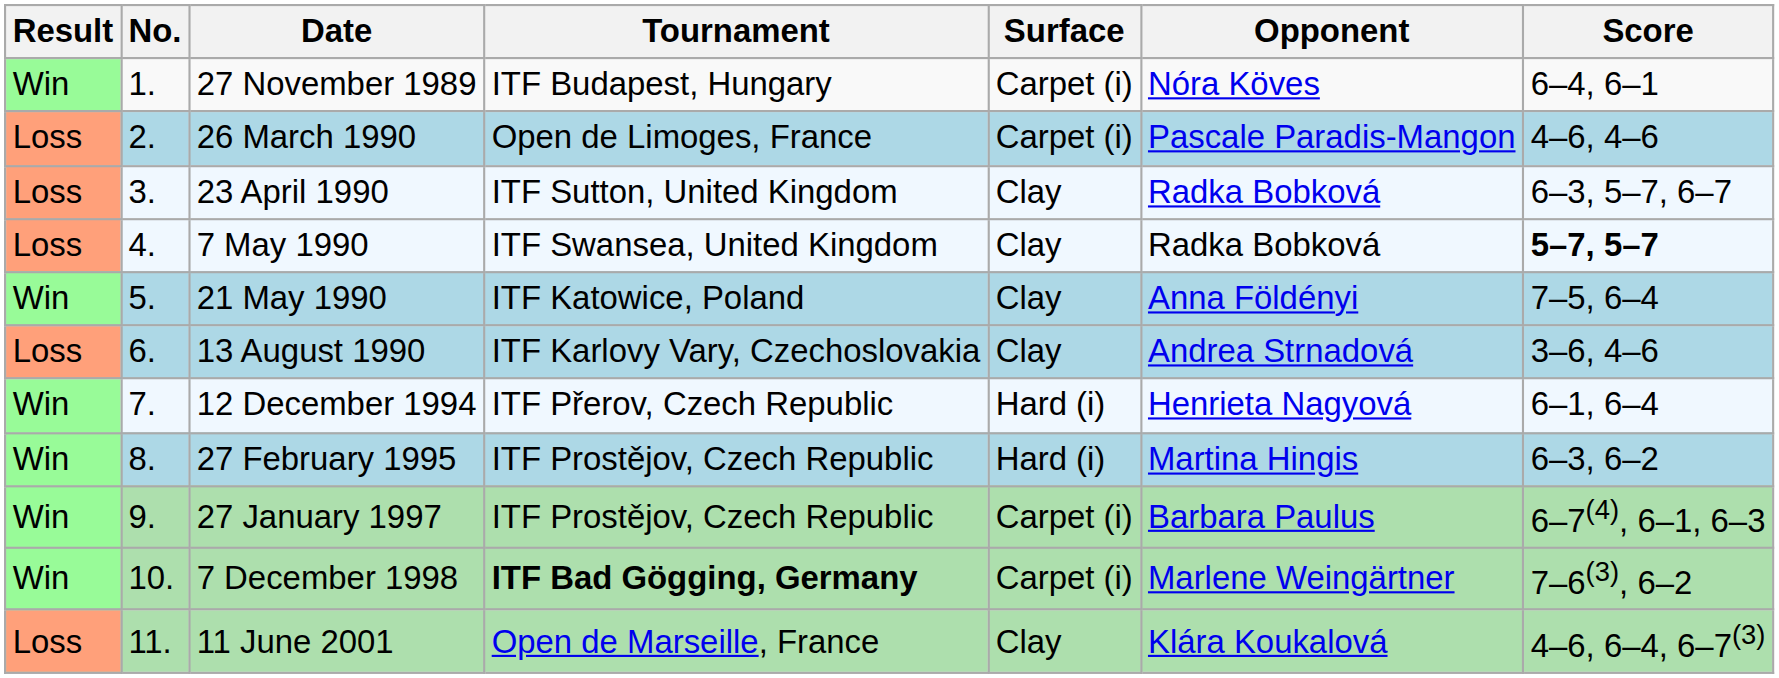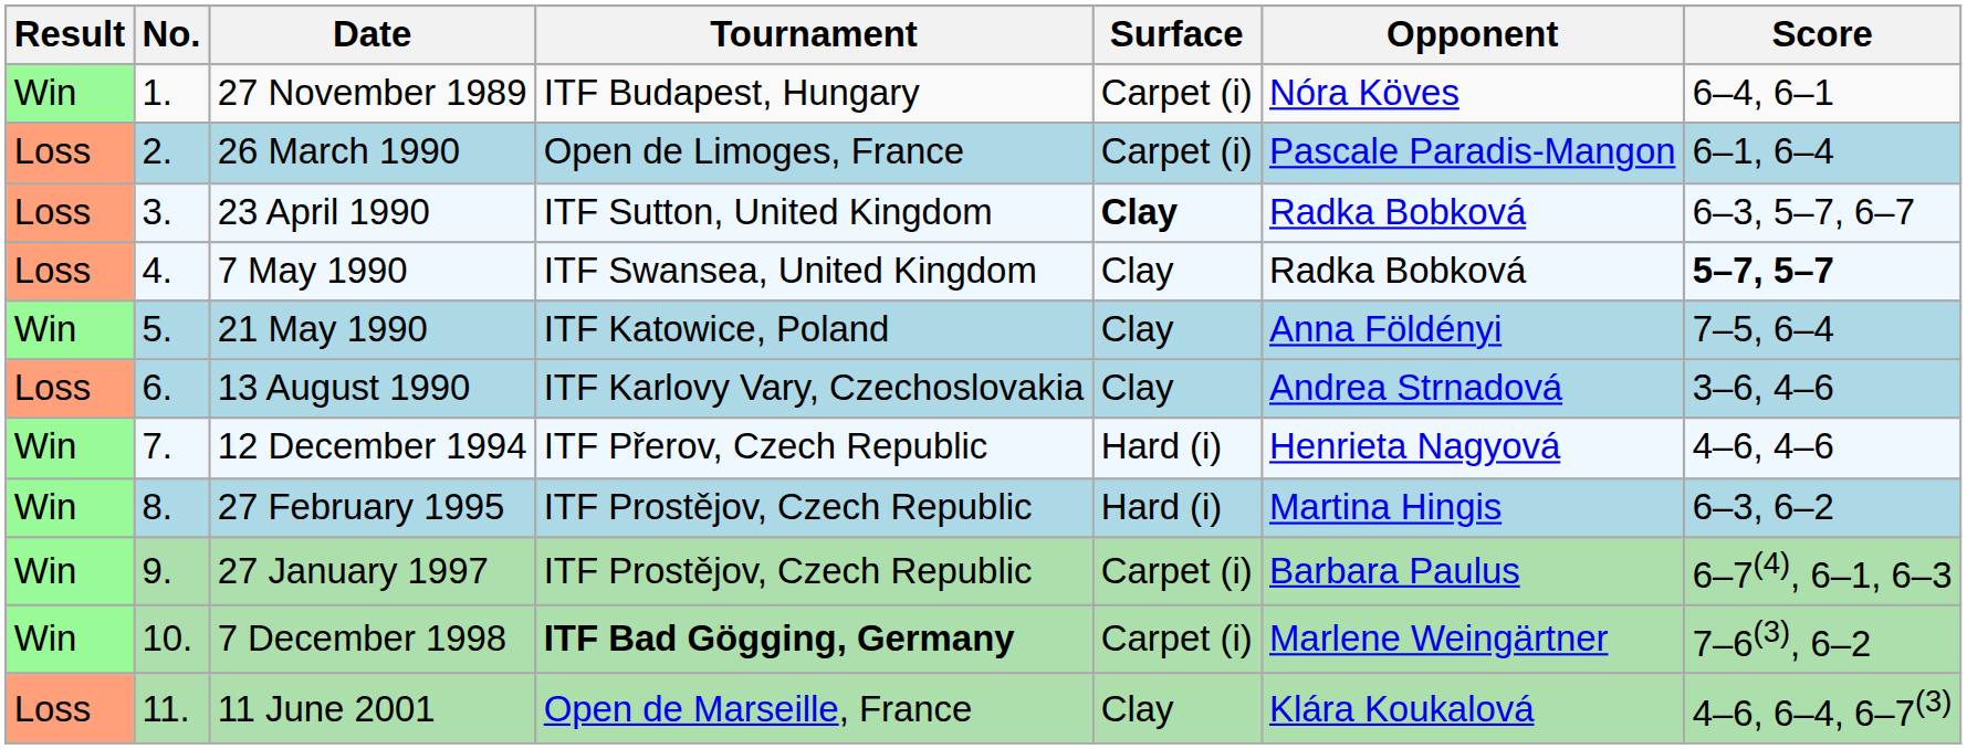 <table class="wikitable" style="font-size:97%">
 <tr>
 <th>Result</th>
 <th>No.</th>
 <th>Date</th>
 <th>Tournament</th>
 <th>Surface</th>
 <th>Opponent</th>
 <th>Score</th>
 </tr>
 <tr>
 <td style="background:#98fb98;">Win</td>
 <td>1.</td>
 <td>27 November 1989</td>
 <td>ITF Budapest, Hungary</td>
 <td>Carpet (i)</td>
 <td> <a href='#'>Nóra Köves</a></td>
 <td>6–4, 6–1</td>
 </tr>
 <tr style="background:lightblue;">
 <td style="background:#ffa07a;">Loss</td>
 <td>2.</td>
 <td>26 March 1990</td>
 <td>Open de Limoges, France</td>
 <td>Carpet (i)</td>
 <td> <a href='#'>Pascale Paradis-Mangon</a></td>
-<td>4–6, 4–6</td>
+<td>6–1, 6–4</td>
 </tr>
 <tr style="background:#f0f8ff;">
 <td style="background:#ffa07a;">Loss</td>
 <td>3.</td>
 <td>23 April 1990</td>
 <td>ITF Sutton, United Kingdom</td>
-<td>Clay</td>
+<td><strong>Clay</strong></td>
 <td> <a href='#'>Radka Bobková</a></td>
 <td>6–3, 5–7, 6–7</td>
 </tr>
 <tr style="background:#f0f8ff;">
 <td style="background:#ffa07a;">Loss</td>
 <td>4.</td>
 <td>7 May 1990</td>
 <td>ITF Swansea, United Kingdom</td>
 <td>Clay</td>
 <td> Radka Bobková</td>
 <td><strong>5–7, 5–7</strong></td>
 </tr>
 <tr style="background:lightblue;">
 <td style="background:#98fb98;">Win</td>
 <td>5.</td>
 <td>21 May 1990</td>
 <td>ITF Katowice, Poland</td>
 <td>Clay</td>
 <td> <a href='#'>Anna Földényi</a></td>
 <td>7–5, 6–4</td>
 </tr>
 <tr style="background:lightblue;">
 <td style="background:#ffa07a;">Loss</td>
 <td>6.</td>
 <td>13 August 1990</td>
 <td>ITF Karlovy Vary, Czechoslovakia</td>
 <td>Clay</td>
 <td> <a href='#'>Andrea Strnadová</a></td>
 <td>3–6, 4–6</td>
 </tr>
 <tr style="background:#f0f8ff;">
 <td style="background:#98fb98;">Win</td>
 <td>7.</td>
 <td>12 December 1994</td>
 <td>ITF Přerov, Czech Republic</td>
 <td>Hard (i)</td>
 <td> <a href='#'>Henrieta Nagyová</a></td>
-<td>6–1, 6–4</td>
+<td>4–6, 4–6</td>
 </tr>
 <tr style="background:lightblue;">
 <td style="background:#98fb98;">Win</td>
 <td>8.</td>
 <td>27 February 1995</td>
 <td>ITF Prostějov, Czech Republic</td>
 <td>Hard (i)</td>
 <td> <a href='#'>Martina Hingis</a></td>
 <td>6–3, 6–2</td>
 </tr>
 <tr style="background:#addfad;">
 <td style="background:#98fb98;">Win</td>
 <td>9.</td>
 <td>27 January 1997</td>
 <td>ITF Prostějov, Czech Republic</td>
 <td>Carpet (i)</td>
 <td> <a href='#'>Barbara Paulus</a></td>
 <td>6–7<sup>(4)</sup>, 6–1, 6–3</td>
 </tr>
 <tr style="background:#addfad;">
 <td style="background:#98fb98;">Win</td>
 <td>10.</td>
 <td>7 December 1998</td>
 <td><strong>ITF Bad Gögging, Germany</strong></td>
 <td>Carpet (i)</td>
 <td> <a href='#'>Marlene Weingärtner</a></td>
 <td>7–6<sup>(3)</sup>, 6–2</td>
 </tr>
 <tr style="background:#addfad;">
 <td style="background:#ffa07a;">Loss</td>
 <td>11.</td>
 <td>11 June 2001</td>
 <td><a href='#'>Open de Marseille</a>, France</td>
 <td>Clay</td>
 <td> <a href='#'>Klára Koukalová</a></td>
 <td>4–6, 6–4, 6–7<sup>(3)</sup></td>
 </tr>
 </table>
